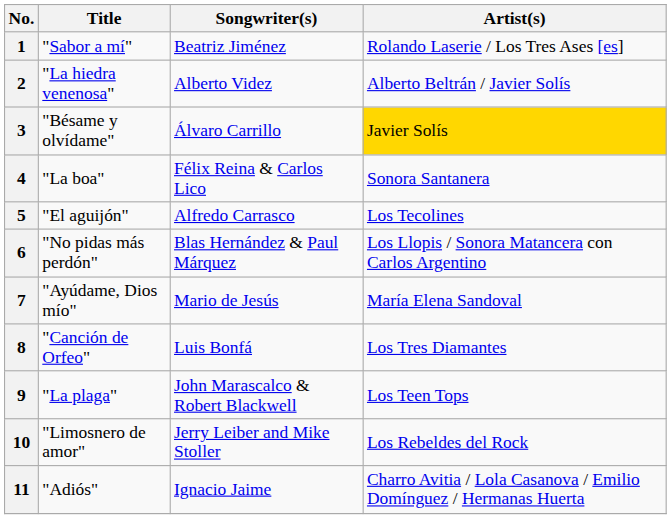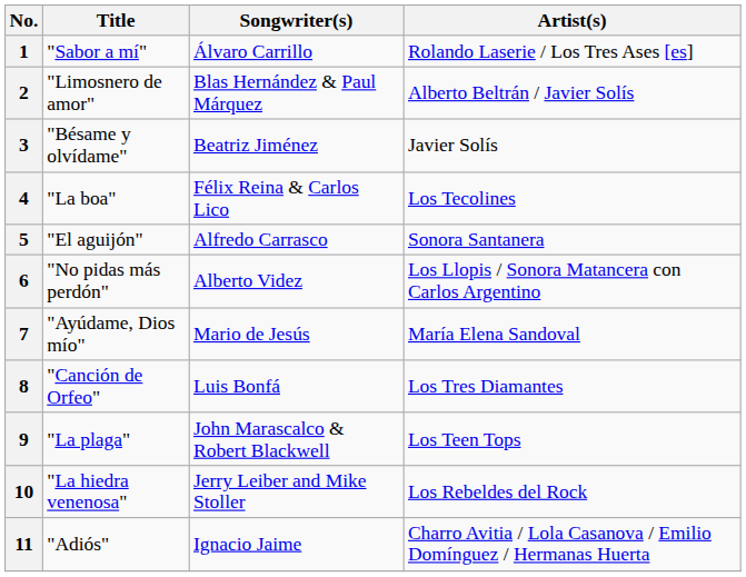 <table class="wikitable sortable" style="text-align: left">
 <tr>
 <th scope="col">No.</th>
 <th scope="col">Title</th>
 <th scope="col">Songwriter(s)</th>
 <th scope="col">Artist(s)</th>
 </tr>
 <tr>
 <th scope="row">1</th>
 <td>"<a href='#'>Sabor a mí</a>"</td>
-<td><a href='#'>Beatriz Jiménez</a></td>
+<td><a href='#'>Álvaro Carrillo</a></td>
 <td><a href='#'>Rolando Laserie</a> / Los Tres Ases <a href='#'>[es</a>]</td>
 </tr>
 <tr>
 <th scope="row">2</th>
-<td>"<a href='#'>La hiedra venenosa</a>"</td>
-<td><a href='#'>Alberto Videz</a></td>
+<td>"Limosnero de amor"</td>
+<td><a href='#'>Blas Hernández</a> & <a href='#'>Paul Márquez</a></td>
 <td><a href='#'>Alberto Beltrán</a> / <a href='#'>Javier Solís</a></td>
 </tr>
 <tr>
 <th scope="row">3</th>
 <td>"Bésame y olvídame"</td>
-<td><a href='#'>Álvaro Carrillo</a></td>
-<td style="background: gold;">Javier Solís</td>
+<td><a href='#'>Beatriz Jiménez</a></td>
+<td>Javier Solís</td>
 </tr>
 <tr>
 <th scope="row">4</th>
 <td>"La boa"</td>
 <td><a href='#'>Félix Reina</a> & <a href='#'>Carlos Lico</a></td>
-<td><a href='#'>Sonora Santanera</a></td>
+<td><a href='#'>Los Tecolines</a></td>
 </tr>
 <tr>
 <th scope="row">5</th>
 <td>"El aguijón"</td>
 <td><a href='#'>Alfredo Carrasco</a></td>
-<td><a href='#'>Los Tecolines</a></td>
+<td><a href='#'>Sonora Santanera</a></td>
 </tr>
 <tr>
 <th scope="row">6</th>
 <td>"No pidas más perdón"</td>
-<td><a href='#'>Blas Hernández</a> & <a href='#'>Paul Márquez</a></td>
+<td><a href='#'>Alberto Videz</a></td>
 <td><a href='#'>Los Llopis</a> / <a href='#'>Sonora Matancera</a> con <a href='#'>Carlos Argentino</a></td>
 </tr>
 <tr>
 <th scope="row">7</th>
 <td>"Ayúdame, Dios mío"</td>
 <td><a href='#'>Mario de Jesús</a></td>
 <td><a href='#'>María Elena Sandoval</a></td>
 </tr>
 <tr>
 <th scope="row">8</th>
 <td>"<a href='#'>Canción de Orfeo</a>"</td>
 <td><a href='#'>Luis Bonfá</a></td>
 <td><a href='#'>Los Tres Diamantes</a></td>
 </tr>
 <tr>
 <th scope="row">9</th>
 <td>"<a href='#'>La plaga</a>"</td>
 <td><a href='#'>John Marascalco</a> & <a href='#'>Robert Blackwell</a></td>
 <td><a href='#'>Los Teen Tops</a></td>
 </tr>
 <tr>
 <th scope="row">10</th>
-<td>"Limosnero de amor"</td>
+<td>"<a href='#'>La hiedra venenosa</a>"</td>
 <td><a href='#'>Jerry Leiber and Mike Stoller</a></td>
 <td><a href='#'>Los Rebeldes del Rock</a></td>
 </tr>
 <tr>
 <th scope="row">11</th>
 <td>"Adiós"</td>
 <td><a href='#'>Ignacio Jaime</a></td>
 <td><a href='#'>Charro Avitia</a> / <a href='#'>Lola Casanova</a> / <a href='#'>Emilio Domínguez</a> / <a href='#'>Hermanas Huerta</a></td>
 </tr>
 <tr>
 </tr>
 </table>
